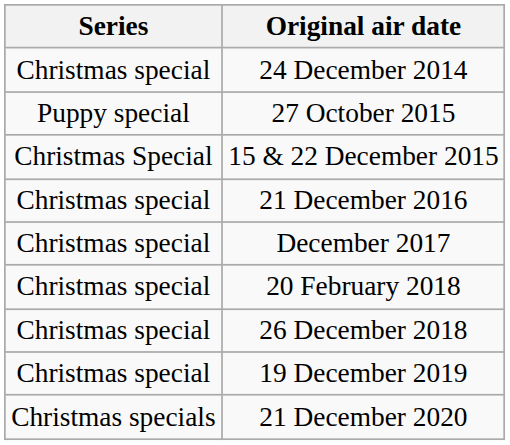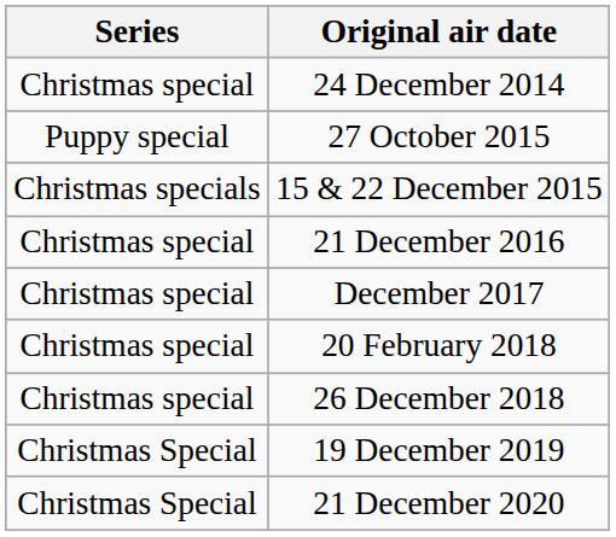 <table class="wikitable" style="text-align:center;">
 <tr>
 <th>Series</th>
 <th>Original air date</th>
 </tr>
 <tr>
 <td>Christmas special</td>
 <td>24 December 2014</td>
 </tr>
 <tr>
 <td>Puppy special</td>
 <td>27 October 2015</td>
 </tr>
 <tr>
-<td>Christmas Special</td>
+<td>Christmas specials</td>
 <td>15 & 22 December 2015</td>
 </tr>
 <tr>
 <td>Christmas special</td>
 <td>21 December 2016</td>
 </tr>
 <tr>
 <td>Christmas special</td>
 <td>December 2017</td>
 </tr>
 <tr>
 <td>Christmas special</td>
 <td>20 February 2018</td>
 </tr>
 <tr>
 <td>Christmas special</td>
 <td>26 December 2018</td>
 </tr>
 <tr>
-<td>Christmas special</td>
+<td>Christmas Special</td>
 <td>19 December 2019</td>
 </tr>
 <tr>
-<td>Christmas specials</td>
+<td>Christmas Special</td>
 <td>21 December 2020</td>
 </tr>
 </table>
